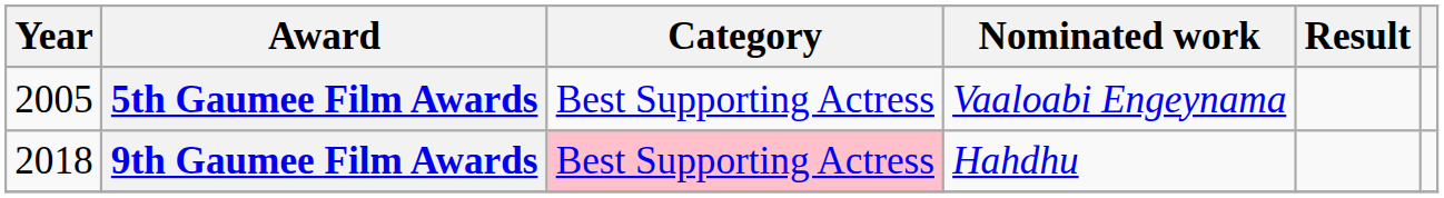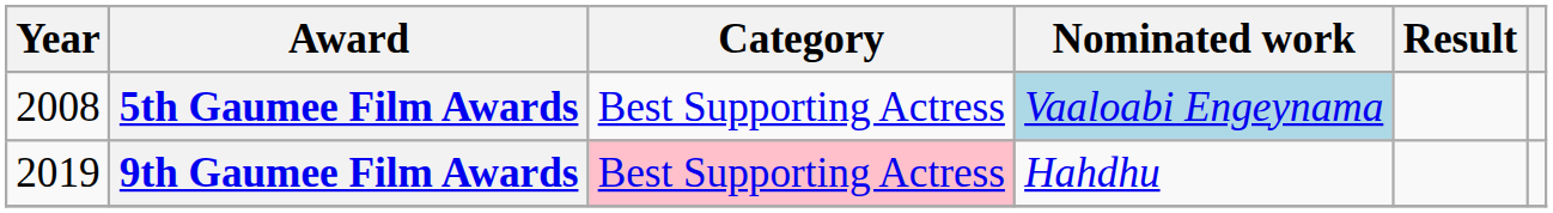 <table class="wikitable plainrowheaders sortable">
 <tr>
 <th scope="col">Year</th>
 <th scope="col">Award</th>
 <th scope="col">Category</th>
 <th scope="col">Nominated work</th>
 <th scope="col">Result</th>
 <th scope="col" class="unsortable"></th>
 </tr>
 <tr>
-<td>2005</td>
+<td>2008</td>
 <th scope="row"><a href='#'>5th Gaumee Film Awards</a></th>
 <td><a href='#'>Best Supporting Actress</a></td>
-<td><em><a href='#'>Vaaloabi Engeynama</a></em></td>
+<td style="background: lightblue;"><em><a href='#'>Vaaloabi Engeynama</a></em></td>
 <td></td>
 <td style="text-align:center;"></td>
 </tr>
 <tr>
-<td>2018</td>
+<td>2019</td>
 <th scope="row"><a href='#'>9th Gaumee Film Awards</a></th>
 <td style="background: pink;"><a href='#'>Best Supporting Actress</a></td>
 <td><em><a href='#'>Hahdhu</a></em></td>
 <td></td>
 <td style="text-align:center;"></td>
 </tr>
 <tr>
 </tr>
 </table>
